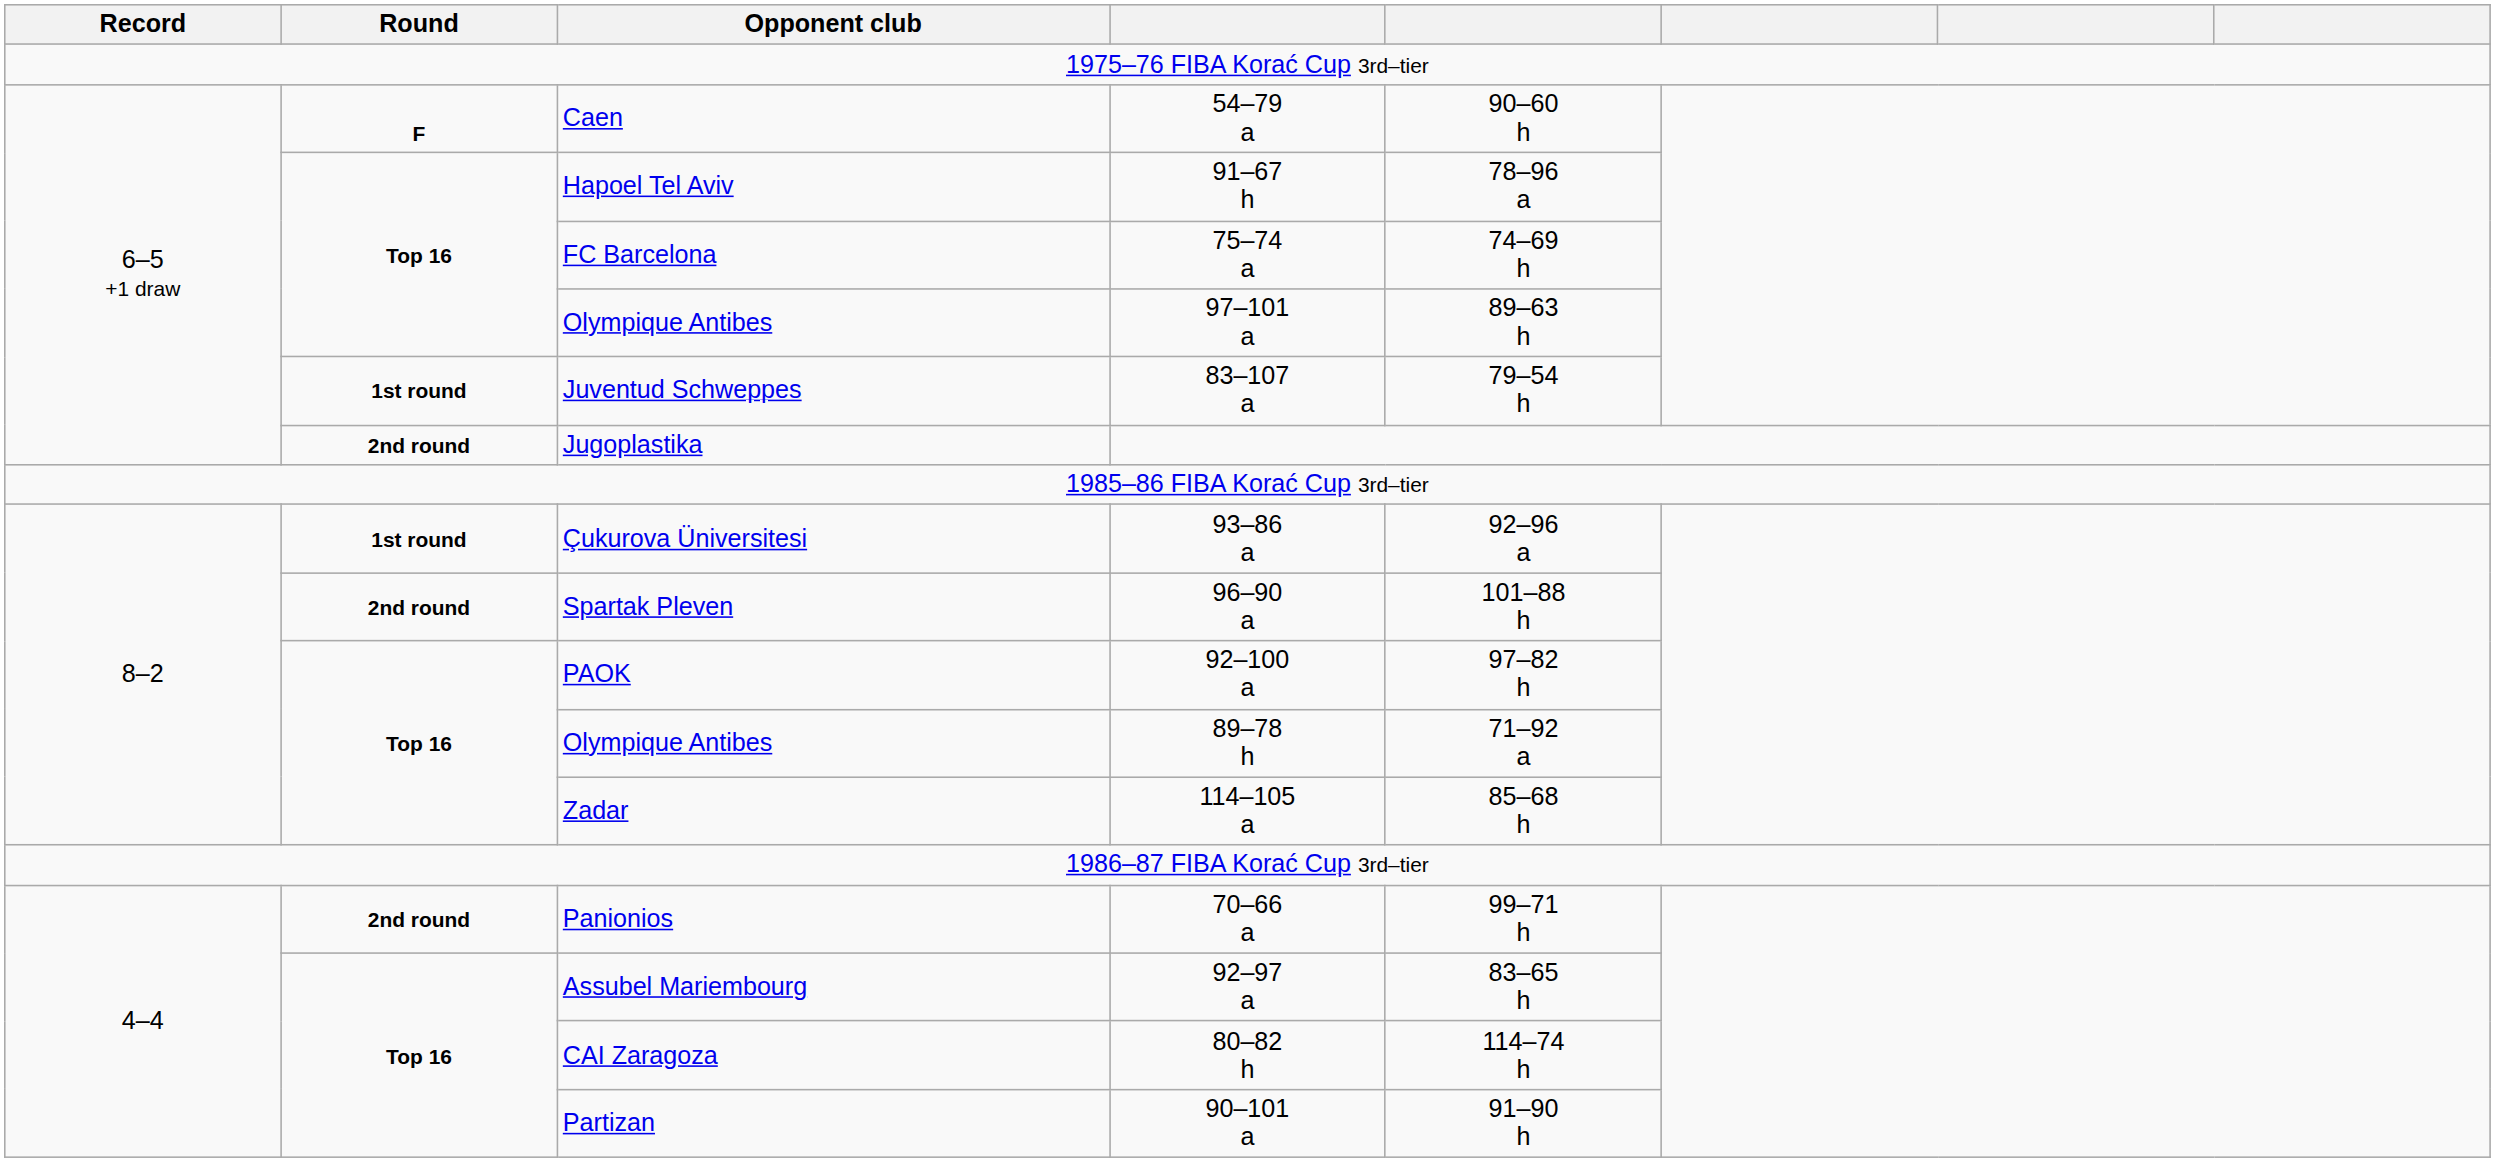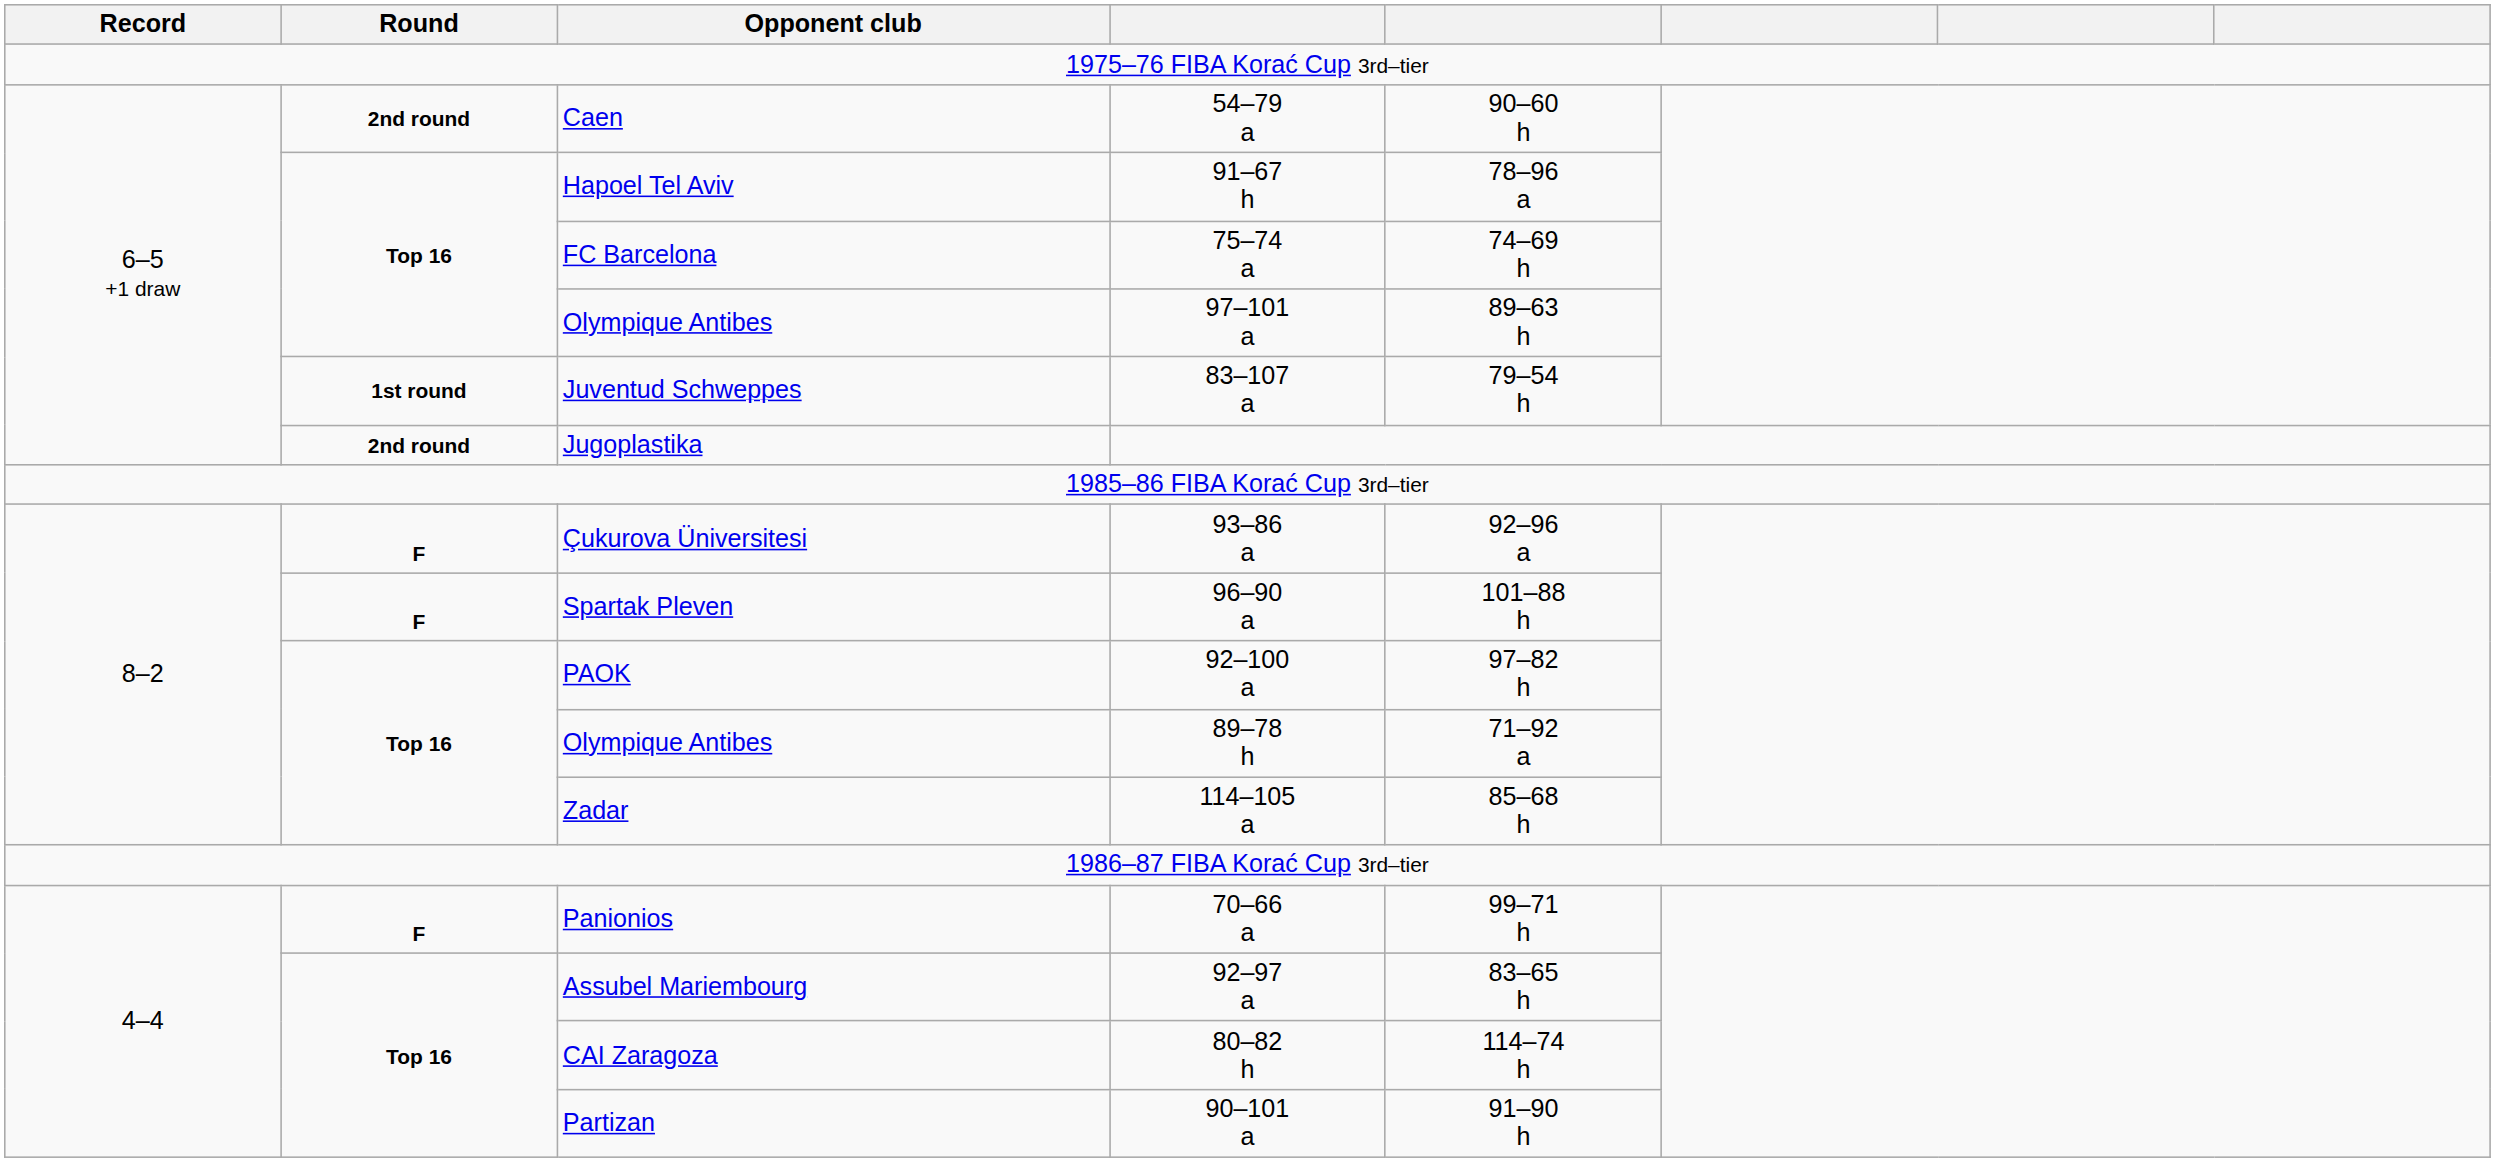 <table class="wikitable" width=100% style="text-align: center;">
 <tr>
 <th width=10%>Record</th>
 <th width=10%>Round</th>
 <th width=20%>Opponent club</th>
 <th width=10%></th>
 <th width=10%></th>
 <th width=10%></th>
 <th width=10%></th>
 <th width=10%></th>
 </tr>
 <tr>
 <td colspan=8><a href='#'>1975–76 FIBA Korać Cup</a> <small>3rd–tier</small> </td>
 </tr>
 <tr>
 <td rowspan=6>6–5<br><small>+1 draw</small></td>
-<td><br><small><strong>F</strong></small></td>
+<td><small><strong>2nd round</strong></small></td>
 <td align=left> <a href='#'>Caen</a></td>
 <td>54–79 <br>a</td>
 <td>90–60 <br>h</td>
 </tr>
 <tr>
 <td rowspan=3><small><strong>Top 16</strong></small></td>
 <td align=left> <a href='#'>Hapoel Tel Aviv</a></td>
 <td>91–67 <br>h</td>
 <td>78–96 <br>a</td>
 </tr>
 <tr>
 <td align=left> <a href='#'>FC Barcelona</a></td>
 <td>75–74 <br>a</td>
 <td>74–69 <br>h</td>
 </tr>
 <tr>
 <td align=left> <a href='#'>Olympique Antibes</a></td>
 <td>97–101 <br>a</td>
 <td>89–63 <br>h</td>
 </tr>
 <tr>
 <td><small><strong>1st round</strong></small></td>
 <td align=left> <a href='#'>Juventud Schweppes</a></td>
 <td>83–107 <br>a</td>
 <td>79–54 <br>h</td>
 </tr>
 <tr>
 <td><small><strong>2nd round</strong></small></td>
 <td align=left> <a href='#'>Jugoplastika</a></td>
 <td colspan=5></td>
 </tr>
 <tr>
 <td colspan=8><a href='#'>1985–86 FIBA Korać Cup</a> <small>3rd–tier</small> </td>
 </tr>
 <tr>
 <td rowspan=5>8–2</td>
-<td><small><strong>1st round</strong></small></td>
+<td><br><small><strong>F</strong></small></td>
 <td align=left> <a href='#'>Çukurova Üniversitesi</a></td>
 <td>93–86 <br>a</td>
 <td>92–96 <br>a</td>
 </tr>
 <tr>
-<td><small><strong>2nd round</strong></small></td>
+<td><br><small><strong>F</strong></small></td>
 <td align=left> <a href='#'>Spartak Pleven</a></td>
 <td>96–90 <br>a</td>
 <td>101–88 <br>h</td>
 </tr>
 <tr>
 <td rowspan=3><small><strong>Top 16</strong></small></td>
 <td align=left> <a href='#'>PAOK</a></td>
 <td>92–100 <br>a</td>
 <td>97–82 <br>h</td>
 </tr>
 <tr>
 <td align=left> <a href='#'>Olympique Antibes</a></td>
 <td>89–78 <br>h</td>
 <td>71–92 <br>a</td>
 </tr>
 <tr>
 <td align=left> <a href='#'>Zadar</a></td>
 <td>114–105 <br>a</td>
 <td>85–68 <br>h</td>
 </tr>
 <tr>
 <td colspan=8><a href='#'>1986–87 FIBA Korać Cup</a> <small>3rd–tier</small> </td>
 </tr>
 <tr>
 <td rowspan=4>4–4</td>
-<td><small><strong>2nd round</strong></small></td>
+<td><br><small><strong>F</strong></small></td>
 <td align=left> <a href='#'>Panionios</a></td>
 <td>70–66 <br>a</td>
 <td>99–71 <br>h</td>
 </tr>
 <tr>
 <td rowspan=3><small><strong>Top 16</strong></small></td>
 <td align=left> <a href='#'>Assubel Mariembourg</a></td>
 <td>92–97 <br>a</td>
 <td>83–65 <br>h</td>
 </tr>
 <tr>
 <td align=left> <a href='#'>CAI Zaragoza</a></td>
 <td>80–82 <br>h</td>
 <td>114–74 <br>h</td>
 </tr>
 <tr>
 <td align=left> <a href='#'>Partizan</a></td>
 <td>90–101 <br>a</td>
 <td>91–90 <br>h</td>
 </tr>
 </table>
